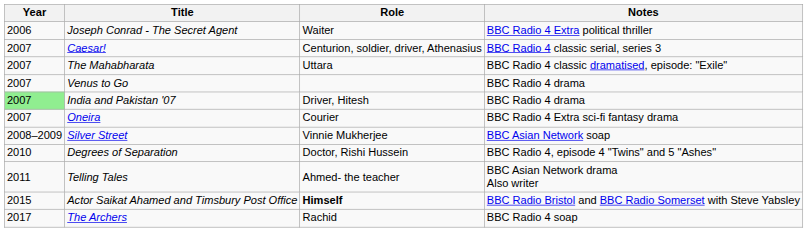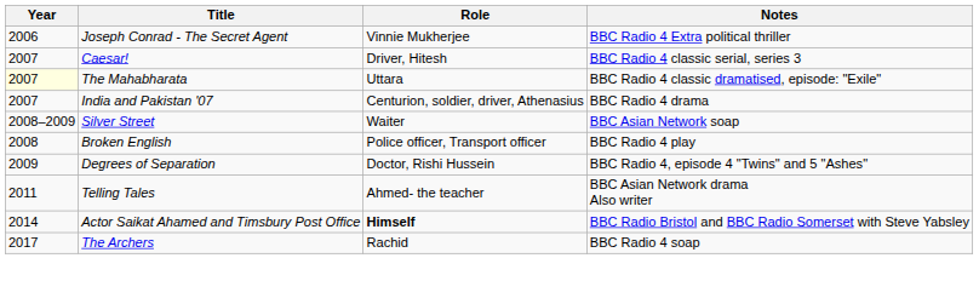 <table class="wikitable sortable">
 <tr>
 <th>Year</th>
 <th>Title</th>
 <th>Role</th>
 <th>Notes</th>
 </tr>
 <tr>
 <td>2006</td>
 <td><em>Joseph Conrad - The Secret Agent</em></td>
-<td>Waiter</td>
+<td>Vinnie Mukherjee</td>
 <td><a href='#'>BBC Radio 4 Extra</a> political thriller</td>
 </tr>
 <tr>
 <td>2007</td>
 <td><em><a href='#'>Caesar!</a></em></td>
-<td>Centurion, soldier, driver, Athenasius</td>
+<td>Driver, Hitesh</td>
 <td><a href='#'>BBC Radio 4</a> classic serial, series 3</td>
 </tr>
 <tr>
-<td>2007</td>
+<td style="background: lightyellow;">2007</td>
 <td><em>The Mahabharata</em></td>
 <td>Uttara</td>
 <td>BBC Radio 4 classic <a href='#'>dramatised</a>,  episode: "Exile"</td>
 </tr>
 <tr>
 <td>2007</td>
-<td><em>Venus to Go</em></td>
-<td></td>
+<td><em>India and Pakistan '07</em></td>
+<td>Centurion, soldier, driver, Athenasius</td>
 <td>BBC Radio 4 drama</td>
-</tr>
-<tr>
-<td style="background: lightgreen;">2007</td>
-<td><em>India and Pakistan '07</em></td>
-<td>Driver, Hitesh</td>
-<td>BBC Radio 4 drama</td>
-</tr>
-<tr>
-<td>2007</td>
-<td><em><a href='#'>Oneira</a></em></td>
-<td>Courier</td>
-<td>BBC Radio 4 Extra sci-fi fantasy drama</td>
 </tr>
 <tr>
 <td>2008–2009</td>
 <td><a href='#'><em>Silver Street</em></a></td>
-<td>Vinnie Mukherjee</td>
+<td>Waiter</td>
 <td><a href='#'>BBC Asian Network</a> soap</td>
 </tr>
 <tr>
-<td>2010</td>
+<td>2008</td>
+<td><em>Broken English</em></td>
+<td>Police officer, Transport officer</td>
+<td>BBC Radio 4 play</td>
+</tr>
+<tr>
+<td>2009</td>
 <td><em>Degrees of Separation</em></td>
 <td>Doctor, Rishi Hussein</td>
 <td>BBC Radio 4, episode 4 "Twins" and 5 "Ashes"</td>
 </tr>
 <tr>
 <td>2011</td>
 <td><em>Telling Tales</em></td>
 <td>Ahmed- the teacher</td>
 <td>BBC Asian Network drama<br>Also writer</td>
 </tr>
 <tr>
-<td>2015</td>
+<td>2014</td>
 <td><em>Actor Saikat Ahamed and Timsbury Post Office</em></td>
 <td><strong>Himself</strong></td>
 <td><a href='#'>BBC Radio Bristol</a> and <a href='#'>BBC Radio Somerset</a> with Steve Yabsley</td>
 </tr>
 <tr>
 <td>2017</td>
 <td><em><a href='#'>The Archers</a></em></td>
 <td>Rachid</td>
 <td>BBC Radio 4 soap</td>
 </tr>
 </table>
